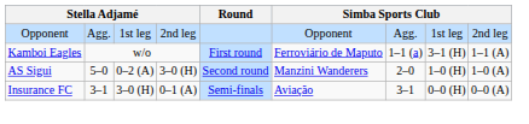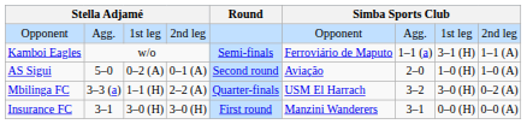 <table class="wikitable" style="text-align:center">
 <tr valign=top bgcolor=#c1e0ff>
 <th colspan=4 style="width:1*">Stella Adjamé</th>
 <th><strong>Round</strong></th>
 <th colspan=4 style="width:1*">Simba Sports Club</th>
 </tr>
 <tr valign=top bgcolor=#c1e0ff>
 <td>Opponent</td>
 <td>Agg.</td>
 <td>1st leg</td>
 <td>2nd leg</td>
 <td bgcolor=#c1e0ff></td>
 <td>Opponent</td>
 <td>Agg.</td>
 <td>1st leg</td>
 <td>2nd leg</td>
 </tr>
 <tr>
 <td align=left> <a href='#'>Kamboi Eagles</a></td>
 <td colspan=3>w/o</td>
-<td bgcolor=#c1e0ff><a href='#'>First round</a></td>
+<td bgcolor=#c1e0ff><a href='#'>Semi-finals</a></td>
 <td align=left> <a href='#'>Ferroviário de Maputo</a></td>
 <td>1–1 (<a href='#'>a</a>)</td>
 <td>3–1 (H)</td>
 <td>1–1 (A)</td>
 </tr>
 <tr>
 <td align=left> <a href='#'>AS Sigui</a></td>
 <td>5–0</td>
 <td>0–2 (A)</td>
-<td>3–0 (H)</td>
+<td>0–1 (A)</td>
 <td bgcolor=#c1e0ff><a href='#'>Second round</a></td>
-<td align=left> <a href='#'>Manzini Wanderers</a></td>
+<td align=left> <a href='#'>Aviação</a></td>
 <td>2–0</td>
 <td>1–0 (H)</td>
 <td>1–0 (A)</td>
 </tr>
 <tr>
+<td align=left> <a href='#'>Mbilinga FC</a></td>
+<td>3–3 (<a href='#'>a</a>)</td>
+<td>1–1 (H)</td>
+<td>2–2 (A)</td>
+<td bgcolor=#c1e0ff><a href='#'>Quarter-finals</a></td>
+<td align=left> <a href='#'>USM El Harrach</a></td>
+<td>3–2</td>
+<td>3–0 (H)</td>
+<td>0–2 (A)</td>
+</tr>
+<tr>
 <td align=left> <a href='#'>Insurance FC</a></td>
 <td>3–1</td>
 <td>3–0 (H)</td>
-<td>0–1 (A)</td>
-<td bgcolor=#c1e0ff><a href='#'>Semi-finals</a></td>
-<td align=left> <a href='#'>Aviação</a></td>
+<td>3–0 (H)</td>
+<td bgcolor=#c1e0ff><a href='#'>First round</a></td>
+<td align=left> <a href='#'>Manzini Wanderers</a></td>
 <td>3–1</td>
 <td>0–0 (H)</td>
 <td>0–0 (A)</td>
 </tr>
 </table>
